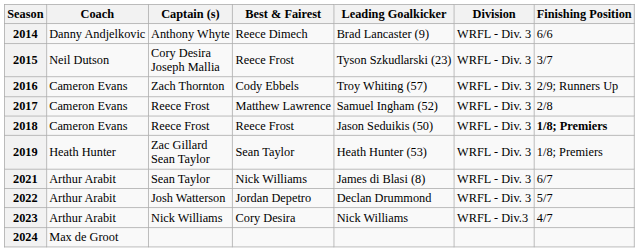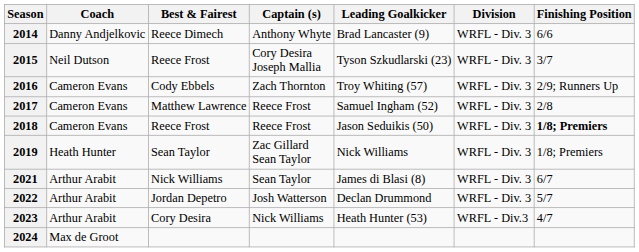 <table class="wikitable">
 <tr>
 <th>Season</th>
 <th>Coach</th>
+<th>Best & Fairest</th>
 <th>Captain (s)</th>
-<th>Best & Fairest</th>
 <th>Leading Goalkicker</th>
 <th>Division</th>
 <th>Finishing Position</th>
 </tr>
 <tr>
 <th>2014</th>
 <td>Danny Andjelkovic</td>
+<td>Reece Dimech</td>
 <td>Anthony Whyte</td>
-<td>Reece Dimech</td>
 <td>Brad Lancaster (9)</td>
 <td>WRFL - Div. 3</td>
 <td>6/6</td>
 </tr>
 <tr>
 <th>2015</th>
 <td>Neil Dutson</td>
+<td>Reece Frost</td>
 <td>Cory Desira<br>Joseph Mallia</td>
-<td>Reece Frost</td>
 <td>Tyson Szkudlarski (23)</td>
 <td>WRFL - Div. 3</td>
 <td>3/7</td>
 </tr>
 <tr>
 <th>2016</th>
 <td>Cameron Evans</td>
+<td>Cody Ebbels</td>
 <td>Zach Thornton</td>
-<td>Cody Ebbels</td>
 <td>Troy Whiting (57)</td>
 <td>WRFL - Div. 3</td>
 <td>2/9; Runners Up</td>
 </tr>
 <tr>
 <th>2017</th>
 <td>Cameron Evans</td>
+<td>Matthew Lawrence</td>
 <td>Reece Frost</td>
-<td>Matthew Lawrence</td>
 <td>Samuel Ingham (52)</td>
 <td>WRFL - Div. 3</td>
 <td>2/8</td>
 </tr>
 <tr>
 <th>2018</th>
 <td>Cameron Evans</td>
 <td>Reece Frost</td>
 <td>Reece Frost</td>
 <td>Jason Seduikis (50)</td>
 <td>WRFL - Div. 3</td>
 <td><strong>1/8; Premiers</strong></td>
 </tr>
 <tr>
 <th>2019</th>
 <td>Heath Hunter</td>
+<td>Sean Taylor</td>
 <td>Zac Gillard<br>Sean Taylor</td>
-<td>Sean Taylor</td>
-<td>Heath Hunter (53)</td>
+<td>Nick Williams</td>
 <td>WRFL - Div. 3</td>
 <td>1/8; Premiers</td>
 </tr>
 <tr>
 <th>2021</th>
 <td>Arthur Arabit</td>
+<td>Nick Williams</td>
 <td>Sean Taylor</td>
-<td>Nick Williams</td>
 <td>James di Blasi (8)</td>
 <td>WRFL - Div. 3</td>
 <td>6/7</td>
 </tr>
 <tr>
 <th>2022</th>
 <td>Arthur Arabit</td>
+<td>Jordan Depetro</td>
 <td>Josh Watterson</td>
-<td>Jordan Depetro</td>
 <td>Declan Drummond</td>
 <td>WRFL - Div. 3</td>
 <td>5/7</td>
 </tr>
 <tr>
 <th>2023</th>
 <td>Arthur Arabit</td>
-<td>Nick Williams</td>
 <td>Cory Desira</td>
 <td>Nick Williams</td>
+<td>Heath Hunter (53)</td>
 <td>WRFL - Div.3</td>
 <td>4/7</td>
 </tr>
 <tr>
 <th>2024</th>
 <td>Max de Groot</td>
 <td></td>
 <td></td>
 <td></td>
 <td></td>
 <td></td>
 </tr>
 </table>
